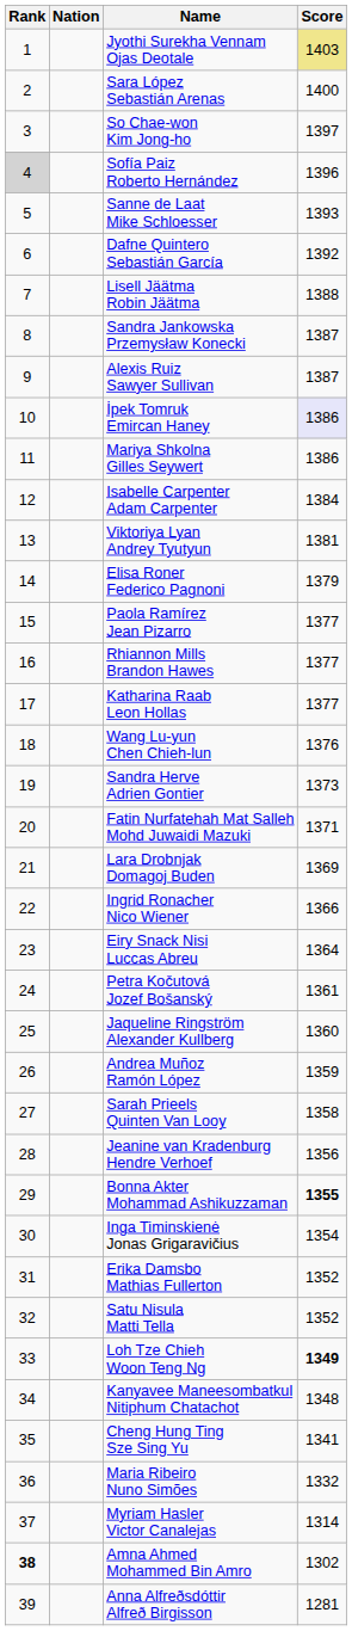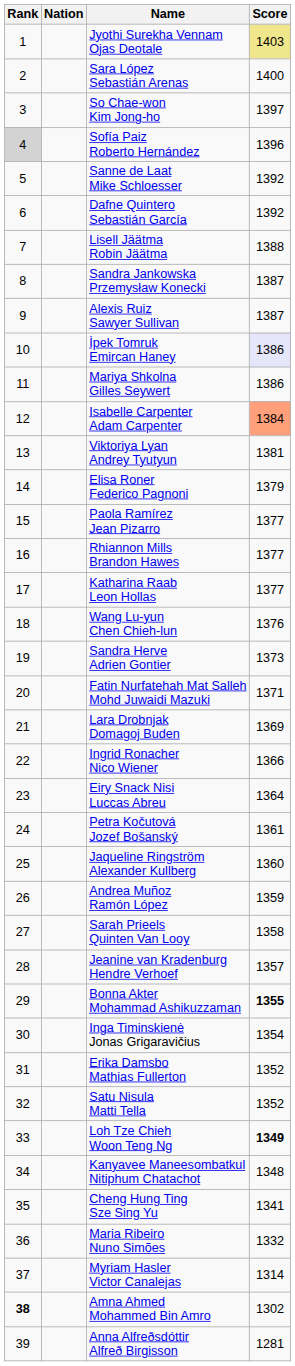 <table class="wikitable sortable" style="text-align:center">
 <tr>
 <th>Rank</th>
 <th>Nation</th>
 <th>Name</th>
 <th>Score</th>
 </tr>
 <tr>
 <td>1</td>
 <td align=left></td>
 <td align=left><a href='#'>Jyothi Surekha Vennam</a> <br> <a href='#'>Ojas Deotale</a></td>
 <td style="background: khaki;">1403</td>
 </tr>
 <tr>
 <td>2</td>
 <td align=left></td>
 <td align=left><a href='#'>Sara López</a> <br> <a href='#'>Sebastián Arenas</a></td>
 <td>1400</td>
 </tr>
 <tr>
 <td>3</td>
 <td align=left></td>
 <td align=left><a href='#'>So Chae-won</a> <br> <a href='#'>Kim Jong-ho</a></td>
 <td>1397</td>
 </tr>
 <tr>
 <td style="background: lightgrey;">4</td>
 <td align=left></td>
 <td align=left><a href='#'>Sofía Paiz</a> <br> <a href='#'>Roberto Hernández</a></td>
 <td>1396</td>
 </tr>
 <tr>
 <td>5</td>
 <td align=left></td>
 <td align=left><a href='#'>Sanne de Laat</a> <br> <a href='#'>Mike Schloesser</a></td>
-<td>1393</td>
+<td>1392</td>
 </tr>
 <tr>
 <td>6</td>
 <td align=left></td>
 <td align=left><a href='#'>Dafne Quintero</a> <br> <a href='#'>Sebastián García</a></td>
 <td>1392</td>
 </tr>
 <tr>
 <td>7</td>
 <td align=left></td>
 <td align=left><a href='#'>Lisell Jäätma</a> <br> <a href='#'>Robin Jäätma</a></td>
 <td>1388</td>
 </tr>
 <tr>
 <td>8</td>
 <td align=left></td>
 <td align=left><a href='#'>Sandra Jankowska</a> <br> <a href='#'>Przemysław Konecki</a></td>
 <td>1387</td>
 </tr>
 <tr>
 <td>9</td>
 <td align=left></td>
 <td align=left><a href='#'>Alexis Ruiz</a> <br> <a href='#'>Sawyer Sullivan</a></td>
 <td>1387</td>
 </tr>
 <tr>
 <td>10</td>
 <td align=left></td>
 <td align=left><a href='#'>İpek Tomruk</a> <br> <a href='#'>Emircan Haney</a></td>
 <td style="background: lavender;">1386</td>
 </tr>
 <tr>
 <td>11</td>
 <td align=left></td>
 <td align=left><a href='#'>Mariya Shkolna</a> <br> <a href='#'>Gilles Seywert</a></td>
 <td>1386</td>
 </tr>
 <tr>
 <td>12</td>
 <td align=left></td>
 <td align=left><a href='#'>Isabelle Carpenter</a> <br> <a href='#'>Adam Carpenter</a></td>
-<td>1384</td>
+<td style="background: lightsalmon;">1384</td>
 </tr>
 <tr>
 <td>13</td>
 <td align=left></td>
 <td align=left><a href='#'>Viktoriya Lyan</a> <br> <a href='#'>Andrey Tyutyun</a></td>
 <td>1381</td>
 </tr>
 <tr>
 <td>14</td>
 <td align=left></td>
 <td align=left><a href='#'>Elisa Roner</a> <br> <a href='#'>Federico Pagnoni</a></td>
 <td>1379</td>
 </tr>
 <tr>
 <td>15</td>
 <td align=left></td>
 <td align=left><a href='#'>Paola Ramírez</a> <br> <a href='#'>Jean Pizarro</a></td>
 <td>1377</td>
 </tr>
 <tr>
 <td>16</td>
 <td align=left></td>
 <td align=left><a href='#'>Rhiannon Mills</a> <br> <a href='#'>Brandon Hawes</a></td>
 <td>1377</td>
 </tr>
 <tr>
 <td>17</td>
 <td align=left></td>
 <td align=left><a href='#'>Katharina Raab</a> <br> <a href='#'>Leon Hollas</a></td>
 <td>1377</td>
 </tr>
 <tr>
 <td>18</td>
 <td align=left></td>
 <td align=left><a href='#'>Wang Lu-yun</a> <br> <a href='#'>Chen Chieh-lun</a></td>
 <td>1376</td>
 </tr>
 <tr>
 <td>19</td>
 <td align=left></td>
 <td align=left><a href='#'>Sandra Herve</a> <br> <a href='#'>Adrien Gontier</a></td>
 <td>1373</td>
 </tr>
 <tr>
 <td>20</td>
 <td align=left></td>
 <td align=left><a href='#'>Fatin Nurfatehah Mat Salleh</a> <br> <a href='#'>Mohd Juwaidi Mazuki</a></td>
 <td>1371</td>
 </tr>
 <tr>
 <td>21</td>
 <td align=left></td>
 <td align=left><a href='#'>Lara Drobnjak</a> <br> <a href='#'>Domagoj Buden</a></td>
 <td>1369</td>
 </tr>
 <tr>
 <td>22</td>
 <td align=left></td>
 <td align=left><a href='#'>Ingrid Ronacher</a> <br> <a href='#'>Nico Wiener</a></td>
 <td>1366</td>
 </tr>
 <tr>
 <td>23</td>
 <td align=left></td>
 <td align=left><a href='#'>Eiry Snack Nisi</a> <br> <a href='#'>Luccas Abreu</a></td>
 <td>1364</td>
 </tr>
 <tr>
 <td>24</td>
 <td align=left></td>
 <td align=left><a href='#'>Petra Kočutová</a> <br> <a href='#'>Jozef Bošanský</a></td>
 <td>1361</td>
 </tr>
 <tr>
 <td>25</td>
 <td align=left></td>
 <td align=left><a href='#'>Jaqueline Ringström</a> <br> <a href='#'>Alexander Kullberg</a></td>
 <td>1360</td>
 </tr>
 <tr>
 <td>26</td>
 <td align=left></td>
 <td align=left><a href='#'>Andrea Muñoz</a> <br> <a href='#'>Ramón López</a></td>
 <td>1359</td>
 </tr>
 <tr>
 <td>27</td>
 <td align=left></td>
 <td align=left><a href='#'>Sarah Prieels</a> <br> <a href='#'>Quinten Van Looy</a></td>
 <td>1358</td>
 </tr>
 <tr>
 <td>28</td>
 <td align=left></td>
 <td align=left><a href='#'>Jeanine van Kradenburg</a> <br> <a href='#'>Hendre Verhoef</a></td>
-<td>1356</td>
+<td>1357</td>
 </tr>
 <tr>
 <td>29</td>
 <td align=left></td>
 <td align=left><a href='#'>Bonna Akter</a> <br> <a href='#'>Mohammad Ashikuzzaman</a></td>
 <td><strong>1355</strong></td>
 </tr>
 <tr>
 <td>30</td>
 <td align=left></td>
 <td align=left><a href='#'>Inga Timinskienė</a> <br> Jonas Grigaravičius</td>
 <td>1354</td>
 </tr>
 <tr>
 <td>31</td>
 <td align=left></td>
 <td align=left><a href='#'>Erika Damsbo</a> <br> <a href='#'>Mathias Fullerton</a></td>
 <td>1352</td>
 </tr>
 <tr>
 <td>32</td>
 <td align=left></td>
 <td align=left><a href='#'>Satu Nisula</a> <br> <a href='#'>Matti Tella</a></td>
 <td>1352</td>
 </tr>
 <tr>
 <td>33</td>
 <td align=left></td>
 <td align=left><a href='#'>Loh Tze Chieh</a> <br> <a href='#'>Woon Teng Ng</a></td>
 <td><strong>1349</strong></td>
 </tr>
 <tr>
 <td>34</td>
 <td align=left></td>
 <td align=left><a href='#'>Kanyavee Maneesombatkul</a> <br> <a href='#'>Nitiphum Chatachot</a></td>
 <td>1348</td>
 </tr>
 <tr>
 <td>35</td>
 <td align=left></td>
 <td align=left><a href='#'>Cheng Hung Ting</a> <br> <a href='#'>Sze Sing Yu</a></td>
 <td>1341</td>
 </tr>
 <tr>
 <td>36</td>
 <td align=left></td>
 <td align=left><a href='#'>Maria Ribeiro</a> <br> <a href='#'>Nuno Simões</a></td>
 <td>1332</td>
 </tr>
 <tr>
 <td>37</td>
 <td align=left></td>
 <td align=left><a href='#'>Myriam Hasler</a> <br> <a href='#'>Victor Canalejas</a></td>
 <td>1314</td>
 </tr>
 <tr>
 <td><strong>38</strong></td>
 <td align=left></td>
 <td align=left><a href='#'>Amna Ahmed</a> <br> <a href='#'>Mohammed Bin Amro</a></td>
 <td>1302</td>
 </tr>
 <tr>
 <td>39</td>
 <td align=left></td>
 <td align=left><a href='#'>Anna Alfreðsdóttir</a> <br> <a href='#'>Alfreð Birgisson</a></td>
 <td>1281</td>
 </tr>
 </table>
